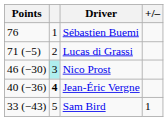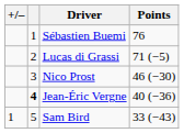 <table class="wikitable" style="font-size: 85%">
 <tr>
-<th scope="col">Points</th>
+<th scope="col">+/–</th>
 <th scope="col"></th>
 <th scope="col">Driver</th>
-<th scope="col">+/–</th>
+<th scope="col">Points</th>
 </tr>
 <tr>
-<td align="left">76</td>
+<td align="left"></td>
 <td align="center">1</td>
 <td> <a href='#'>Sébastien Buemi</a></td>
-<td align="left"></td>
+<td align="left">76</td>
 </tr>
 <tr>
-<td align="left">71 (−5)</td>
+<td align="left"></td>
 <td align="center">2</td>
 <td> <a href='#'>Lucas di Grassi</a></td>
-<td align="left"></td>
+<td align="left">71 (−5)</td>
 </tr>
 <tr>
+<td align="left"></td>
+<td align="center">3</td>
+<td> <a href='#'>Nico Prost</a></td>
 <td align="left">46 (−30)</td>
-<td align="center" style="background: paleturquoise;">3</td>
-<td> <a href='#'>Nico Prost</a></td>
-<td align="left"></td>
 </tr>
 <tr>
-<td align="left">40 (−36)</td>
+<td align="left"></td>
 <td align="center"><strong>4</strong></td>
 <td> <a href='#'>Jean-Éric Vergne</a></td>
-<td align="left"></td>
+<td align="left">40 (−36)</td>
 </tr>
 <tr>
-<td align="left">33 (−43)</td>
+<td align="left"> 1</td>
 <td align="center">5</td>
 <td> <a href='#'>Sam Bird</a></td>
-<td align="left"> 1</td>
+<td align="left">33 (−43)</td>
 </tr>
 </table>
